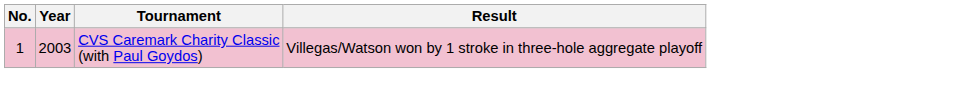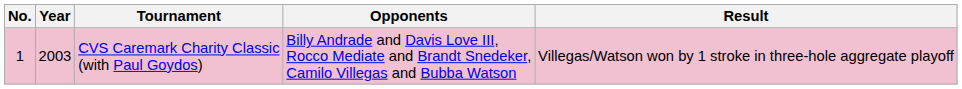 <table class="wikitable" style="font-size:95%;">
 <tr>
 <th>No.</th>
 <th>Year</th>
 <th>Tournament</th>
+<th>Opponents</th>
 <th>Result</th>
 </tr>
 <tr style="background:#F2C1D1;">
 <td align=center>1</td>
 <td>2003</td>
 <td><a href='#'>CVS Caremark Charity Classic</a><br>(with  <a href='#'>Paul Goydos</a>)</td>
+<td> <a href='#'>Billy Andrade</a> and  <a href='#'>Davis Love III</a>,<br> <a href='#'>Rocco Mediate</a> and  <a href='#'>Brandt Snedeker</a>,<br> <a href='#'>Camilo Villegas</a> and  <a href='#'>Bubba Watson</a></td>
 <td>Villegas/Watson won by 1 stroke in three-hole aggregate playoff</td>
 </tr>
 </table>
